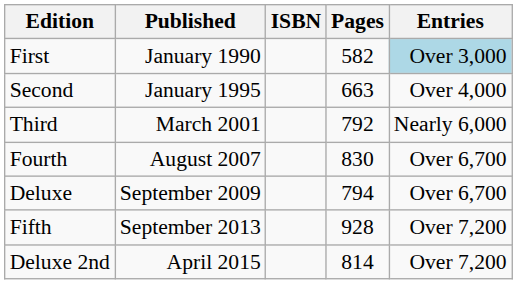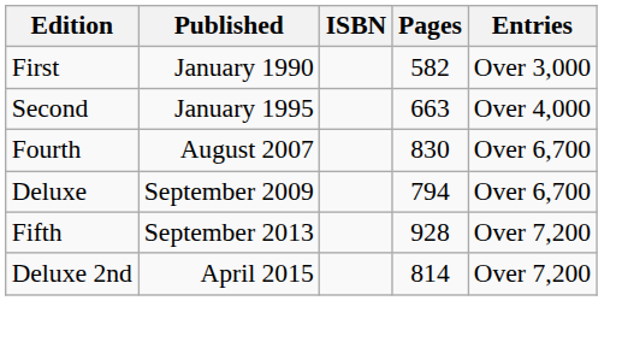 <table class="wikitable">
 <tr>
 <th>Edition</th>
 <th>Published</th>
 <th>ISBN</th>
 <th>Pages</th>
 <th>Entries</th>
 </tr>
 <tr>
 <td>First</td>
 <td align="right">January 1990</td>
 <td></td>
 <td align="center">582</td>
-<td align="right" style="background: lightblue;">Over 3,000</td>
+<td align="right">Over 3,000</td>
 </tr>
 <tr>
 <td>Second</td>
 <td align="right">January 1995</td>
 <td></td>
 <td align="center">663</td>
 <td align="right">Over 4,000</td>
-</tr>
-<tr>
-<td>Third</td>
-<td align="right">March 2001</td>
-<td></td>
-<td align="center">792</td>
-<td align="right">Nearly 6,000</td>
 </tr>
 <tr>
 <td>Fourth</td>
 <td align="right">August 2007</td>
 <td></td>
 <td align="center">830</td>
 <td align="right">Over 6,700</td>
 </tr>
 <tr>
 <td>Deluxe</td>
 <td align="right">September 2009</td>
 <td></td>
 <td align="center">794</td>
 <td align="right">Over 6,700</td>
 </tr>
 <tr>
 <td>Fifth</td>
 <td align="right">September 2013</td>
 <td></td>
 <td align="center">928</td>
 <td align="right">Over 7,200</td>
 </tr>
 <tr>
 <td>Deluxe 2nd</td>
 <td align="right">April 2015</td>
 <td></td>
 <td align="center">814</td>
 <td align="right">Over 7,200</td>
 </tr>
 </table>
